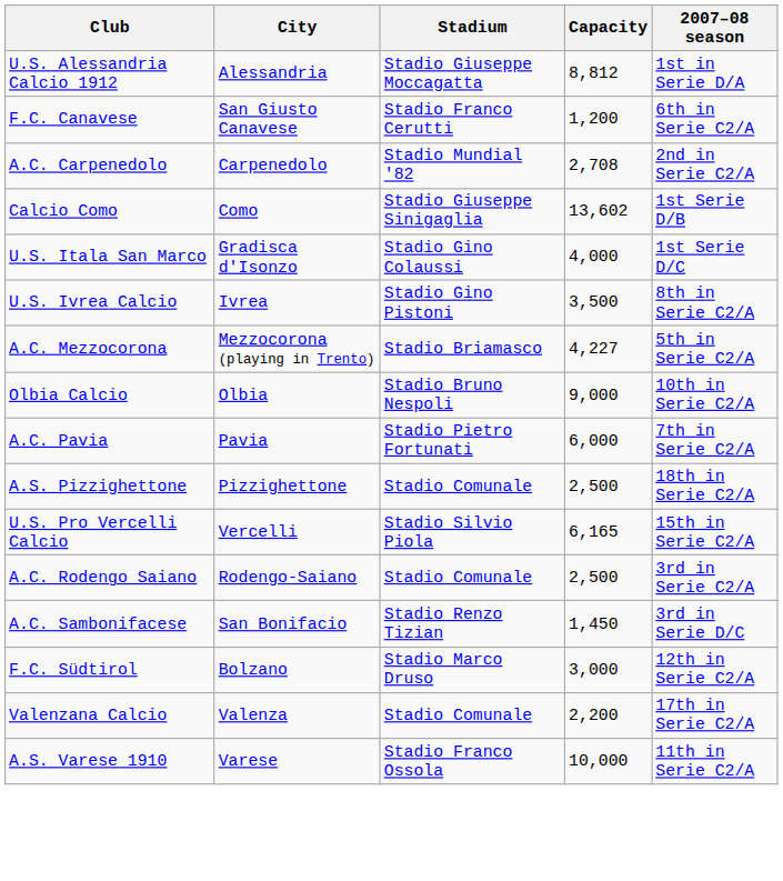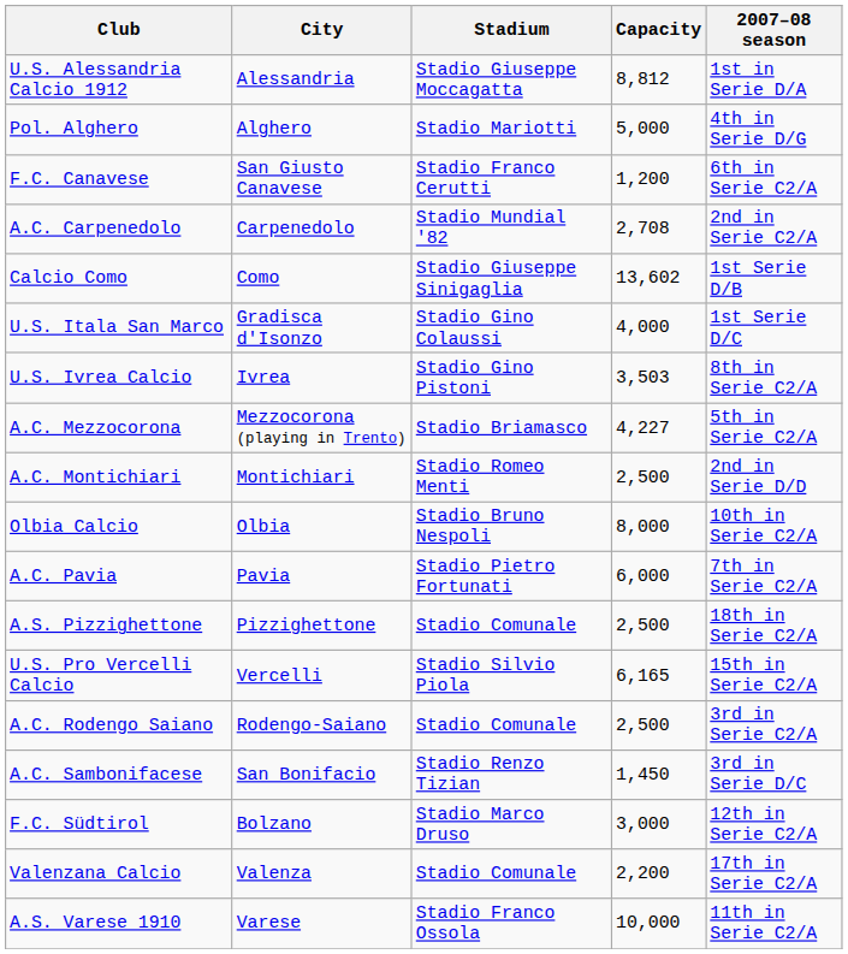 <table class="wikitable sortable">
 <tr>
 <th>Club</th>
 <th>City</th>
 <th>Stadium</th>
 <th>Capacity</th>
 <th>2007–08 season</th>
 </tr>
 <tr>
 <td><a href='#'>U.S. Alessandria Calcio 1912</a></td>
 <td><a href='#'>Alessandria</a></td>
 <td><a href='#'>Stadio Giuseppe Moccagatta</a></td>
 <td>8,812</td>
 <td><a href='#'>1st in Serie D/A</a></td>
+</tr>
+<tr>
+<td><a href='#'>Pol. Alghero</a></td>
+<td><a href='#'>Alghero</a></td>
+<td><a href='#'>Stadio Mariotti</a></td>
+<td>5,000</td>
+<td><a href='#'>4th in Serie D/G</a></td>
 </tr>
 <tr>
 <td><a href='#'>F.C. Canavese</a></td>
 <td><a href='#'>San Giusto Canavese</a></td>
 <td><a href='#'>Stadio Franco Cerutti</a></td>
 <td>1,200</td>
 <td><a href='#'>6th in Serie C2/A</a></td>
 </tr>
 <tr>
 <td><a href='#'>A.C. Carpenedolo</a></td>
 <td><a href='#'>Carpenedolo</a></td>
 <td><a href='#'>Stadio Mundial '82</a></td>
 <td>2,708</td>
 <td><a href='#'>2nd in Serie C2/A</a></td>
 </tr>
 <tr>
 <td><a href='#'>Calcio Como</a></td>
 <td><a href='#'>Como</a></td>
 <td><a href='#'>Stadio Giuseppe Sinigaglia</a></td>
 <td>13,602</td>
 <td><a href='#'>1st Serie D/B</a></td>
 </tr>
 <tr>
 <td><a href='#'>U.S. Itala San Marco</a></td>
 <td><a href='#'>Gradisca d'Isonzo</a></td>
 <td><a href='#'>Stadio Gino Colaussi</a></td>
 <td>4,000</td>
 <td><a href='#'>1st Serie D/C</a></td>
 </tr>
 <tr>
 <td><a href='#'>U.S. Ivrea Calcio</a></td>
 <td><a href='#'>Ivrea</a></td>
 <td><a href='#'>Stadio Gino Pistoni</a></td>
-<td>3,500</td>
+<td>3,503</td>
 <td><a href='#'>8th in Serie C2/A</a></td>
 </tr>
 <tr>
 <td><a href='#'>A.C. Mezzocorona</a></td>
 <td><a href='#'>Mezzocorona</a><br><small>(playing in <a href='#'>Trento</a>)</small></td>
 <td><a href='#'>Stadio Briamasco</a></td>
 <td>4,227</td>
 <td><a href='#'>5th in Serie C2/A</a></td>
 </tr>
 <tr>
+<td><a href='#'>A.C. Montichiari</a></td>
+<td><a href='#'>Montichiari</a></td>
+<td><a href='#'>Stadio Romeo Menti</a></td>
+<td>2,500</td>
+<td><a href='#'>2nd in Serie D/D</a></td>
+</tr>
+<tr>
 <td><a href='#'>Olbia Calcio</a></td>
 <td><a href='#'>Olbia</a></td>
 <td><a href='#'>Stadio Bruno Nespoli</a></td>
-<td>9,000</td>
+<td>8,000</td>
 <td><a href='#'>10th in Serie C2/A</a></td>
 </tr>
 <tr>
 <td><a href='#'>A.C. Pavia</a></td>
 <td><a href='#'>Pavia</a></td>
 <td><a href='#'>Stadio Pietro Fortunati</a></td>
 <td>6,000</td>
 <td><a href='#'>7th in Serie C2/A</a></td>
 </tr>
 <tr>
 <td><a href='#'>A.S. Pizzighettone</a></td>
 <td><a href='#'>Pizzighettone</a></td>
 <td><a href='#'>Stadio Comunale</a></td>
 <td>2,500</td>
 <td><a href='#'>18th in Serie C2/A</a></td>
 </tr>
 <tr>
 <td><a href='#'>U.S. Pro Vercelli Calcio</a></td>
 <td><a href='#'>Vercelli</a></td>
 <td><a href='#'>Stadio Silvio Piola</a></td>
 <td>6,165</td>
 <td><a href='#'>15th in Serie C2/A</a></td>
 </tr>
 <tr>
 <td><a href='#'>A.C. Rodengo Saiano</a></td>
 <td><a href='#'>Rodengo-Saiano</a></td>
 <td><a href='#'>Stadio Comunale</a></td>
 <td>2,500</td>
 <td><a href='#'>3rd in Serie C2/A</a></td>
 </tr>
 <tr>
 <td><a href='#'>A.C. Sambonifacese</a></td>
 <td><a href='#'>San Bonifacio</a></td>
 <td><a href='#'>Stadio Renzo Tizian</a></td>
 <td>1,450</td>
 <td><a href='#'>3rd in Serie D/C</a></td>
 </tr>
 <tr>
 <td><a href='#'>F.C. Südtirol</a></td>
 <td><a href='#'>Bolzano</a></td>
 <td><a href='#'>Stadio Marco Druso</a></td>
 <td>3,000</td>
 <td><a href='#'>12th in Serie C2/A</a></td>
 </tr>
 <tr>
 <td><a href='#'>Valenzana Calcio</a></td>
 <td><a href='#'>Valenza</a></td>
 <td><a href='#'>Stadio Comunale</a></td>
 <td>2,200</td>
 <td><a href='#'>17th in Serie C2/A</a></td>
 </tr>
 <tr>
 <td><a href='#'>A.S. Varese 1910</a></td>
 <td><a href='#'>Varese</a></td>
 <td><a href='#'>Stadio Franco Ossola</a></td>
 <td>10,000</td>
 <td><a href='#'>11th in Serie C2/A</a></td>
 </tr>
 </table>
